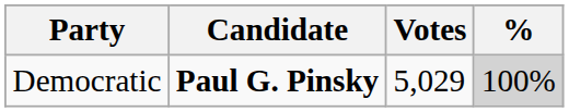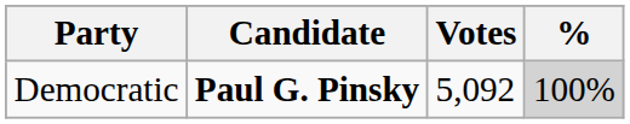 <table class="wikitable">
 <tr>
 <th>Party</th>
 <th>Candidate</th>
 <th>Votes</th>
 <th>%</th>
 </tr>
 <tr>
 <td>Democratic</td>
 <td><strong>Paul G. Pinsky</strong></td>
-<td>5,029</td>
+<td>5,092</td>
 <td style="background: lightgrey;">100%</td>
 </tr>
 </table>
